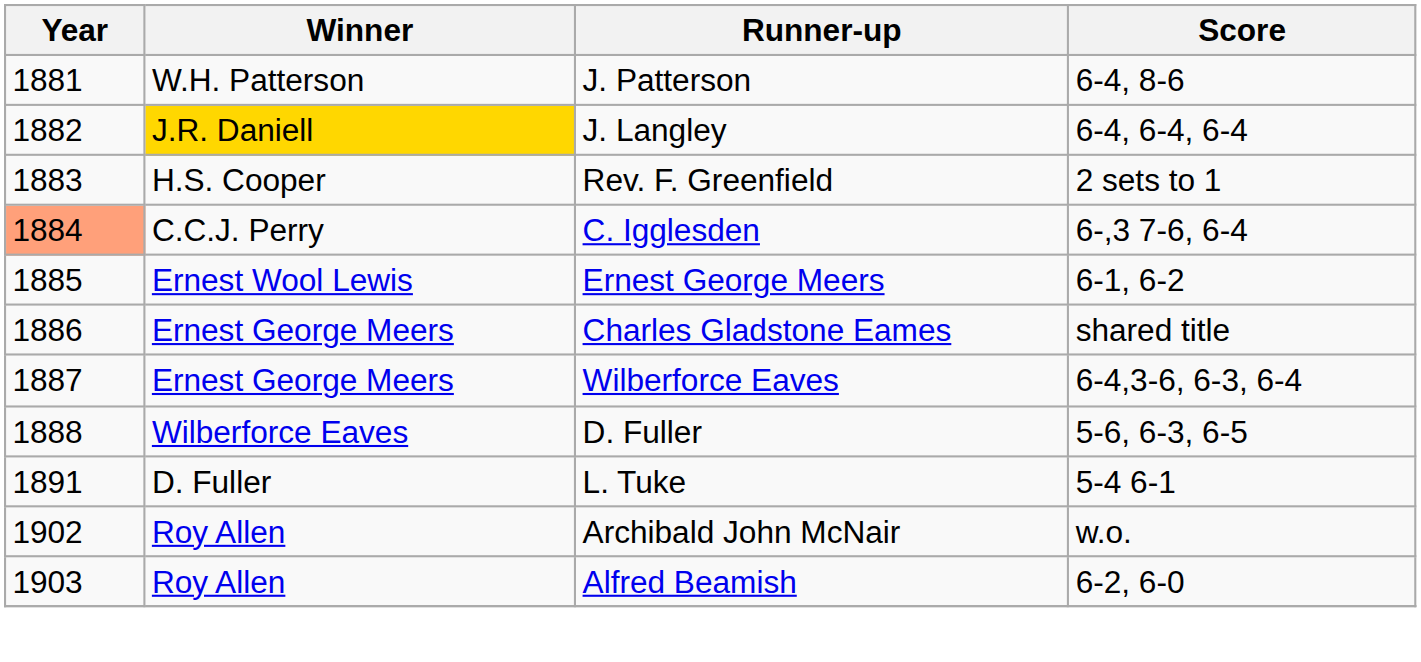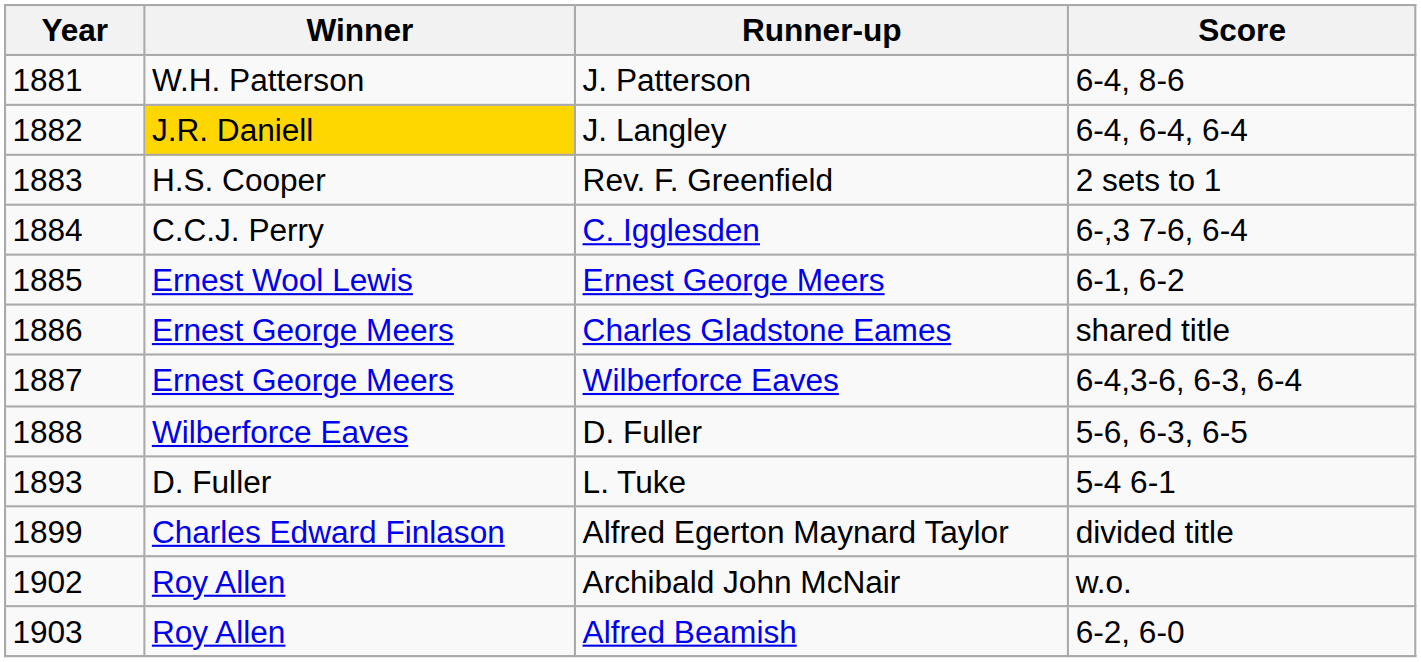 <table class="wikitable" style="font-size:95%;">
 <tr>
 <th style="width:60px;">Year</th>
 <th style="width:200px;">Winner</th>
 <th style="width:230px;">Runner-up</th>
 <th style="width:160px;">Score</th>
 </tr>
 <tr>
 <td>1881</td>
 <td> W.H. Patterson</td>
 <td> J. Patterson</td>
 <td>6-4, 8-6</td>
 </tr>
 <tr>
 <td>1882</td>
 <td style="background: gold;"> J.R. Daniell</td>
 <td> J. Langley</td>
 <td>6-4, 6-4, 6-4</td>
 </tr>
 <tr>
 <td>1883</td>
 <td> H.S. Cooper</td>
 <td> Rev. F. Greenfield</td>
 <td>2 sets to 1</td>
 </tr>
 <tr>
-<td style="background: lightsalmon;">1884</td>
+<td>1884</td>
 <td> C.C.J. Perry</td>
 <td> <a href='#'>C. Igglesden</a></td>
 <td>6-,3 7-6, 6-4</td>
 </tr>
 <tr>
 <td>1885</td>
 <td> <a href='#'>Ernest Wool Lewis</a></td>
 <td> <a href='#'>Ernest George Meers</a></td>
 <td>6-1, 6-2</td>
 </tr>
 <tr>
 <td>1886</td>
 <td> <a href='#'>Ernest George Meers</a></td>
 <td> <a href='#'>Charles Gladstone Eames</a></td>
 <td>shared title</td>
 </tr>
 <tr>
 <td>1887</td>
 <td> <a href='#'>Ernest George Meers</a></td>
 <td> <a href='#'>Wilberforce Eaves</a></td>
 <td>6-4,3-6, 6-3, 6-4</td>
 </tr>
 <tr>
 <td>1888</td>
 <td> <a href='#'>Wilberforce Eaves</a></td>
 <td> D. Fuller</td>
 <td>5-6, 6-3, 6-5</td>
 </tr>
 <tr>
-<td>1891</td>
+<td>1893</td>
 <td> D. Fuller</td>
 <td> L. Tuke</td>
 <td>5-4 6-1</td>
+</tr>
+<tr>
+<td>1899</td>
+<td> <a href='#'>Charles Edward Finlason</a></td>
+<td> Alfred Egerton Maynard Taylor</td>
+<td>divided title</td>
 </tr>
 <tr>
 <td>1902</td>
 <td> <a href='#'>Roy Allen</a></td>
 <td> Archibald John McNair</td>
 <td>w.o.</td>
 </tr>
 <tr>
 <td>1903</td>
 <td> <a href='#'>Roy Allen</a></td>
 <td> <a href='#'>Alfred Beamish</a></td>
 <td>6-2, 6-0</td>
 </tr>
 <tr>
 </tr>
 </table>
